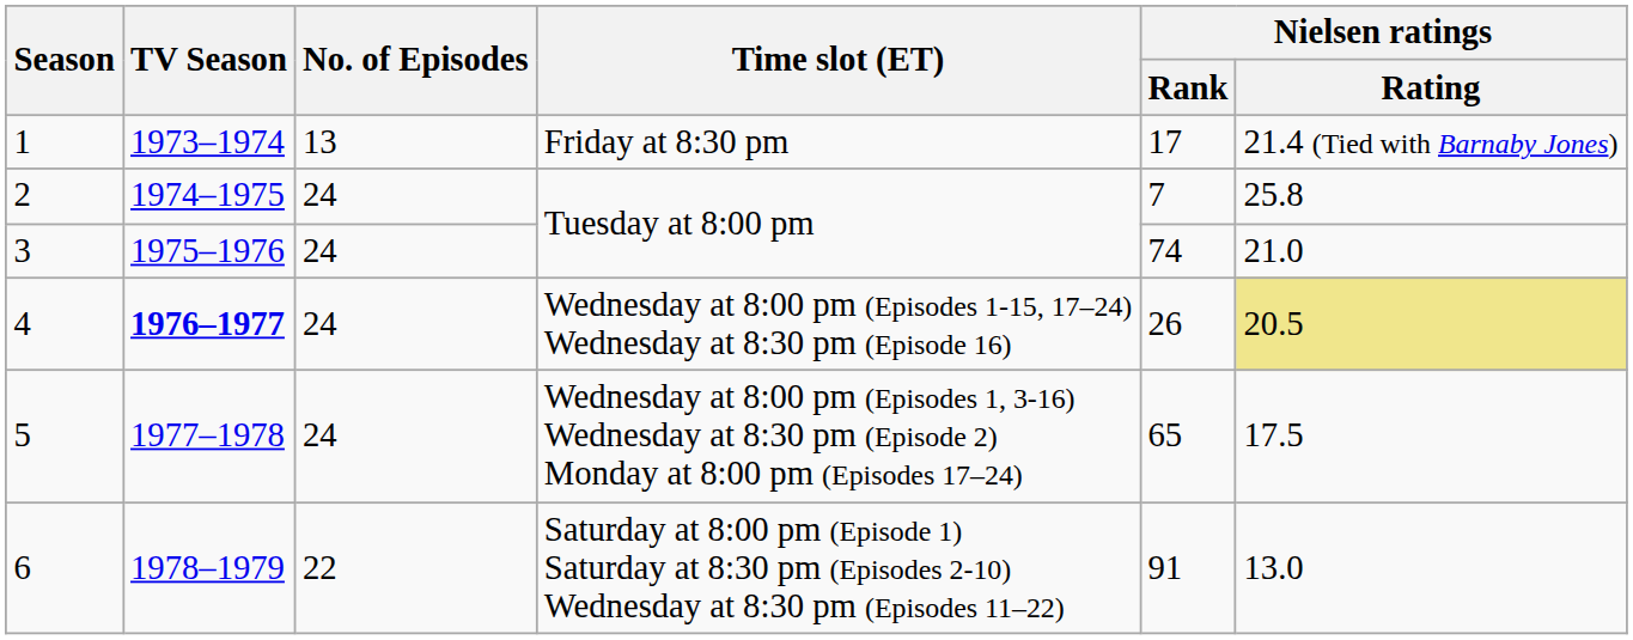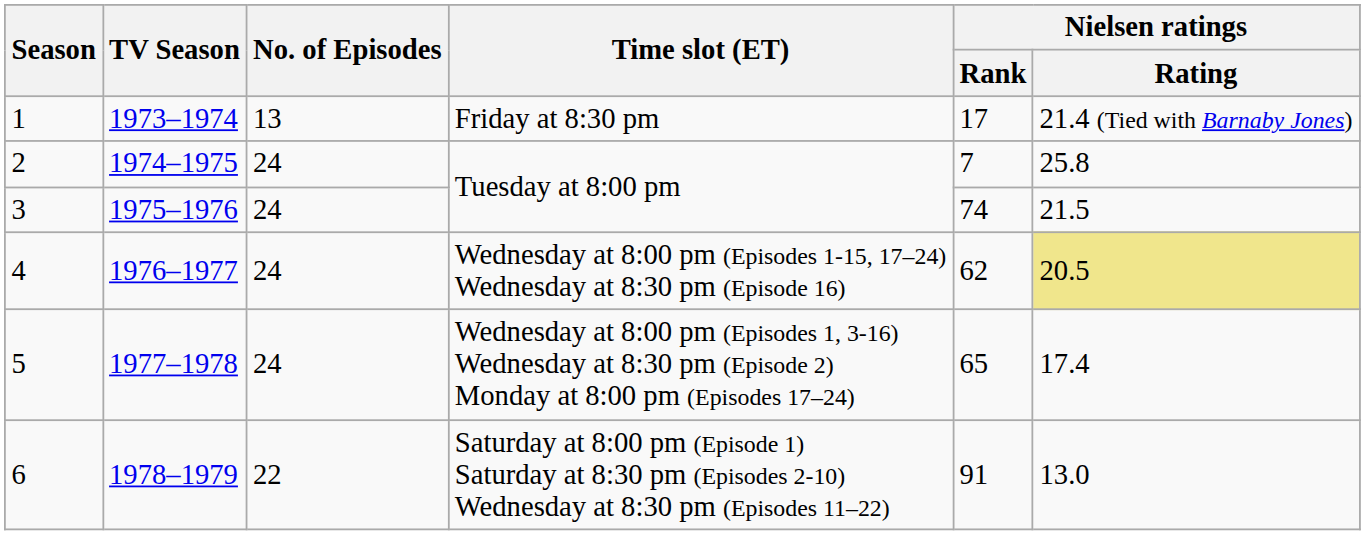 <table class="wikitable">
 <tr>
 <th rowspan="2">Season</th>
 <th rowspan="2">TV Season</th>
 <th rowspan="2">No. of Episodes</th>
 <th rowspan="2">Time slot (ET)</th>
 <th colspan="2">Nielsen ratings</th>
 </tr>
 <tr>
 <th>Rank</th>
 <th>Rating</th>
 </tr>
 <tr>
 <td>1</td>
 <td><a href='#'>1973–1974</a></td>
 <td>13</td>
 <td>Friday at 8:30 pm</td>
 <td>17</td>
 <td>21.4 <small>(Tied with <em><a href='#'>Barnaby Jones</a></em>)</small></td>
 </tr>
 <tr>
 <td>2</td>
 <td><a href='#'>1974–1975</a></td>
 <td>24</td>
 <td rowspan="2">Tuesday at 8:00 pm</td>
 <td>7</td>
 <td>25.8</td>
 </tr>
 <tr>
 <td>3</td>
 <td><a href='#'>1975–1976</a></td>
 <td>24</td>
 <td>74</td>
-<td>21.0</td>
+<td>21.5</td>
 </tr>
 <tr>
 <td>4</td>
-<td><strong><a href='#'>1976–1977</a></strong></td>
+<td><a href='#'>1976–1977</a></td>
 <td>24</td>
 <td>Wednesday at 8:00 pm <small>(Episodes 1-15, 17–24)</small><br>Wednesday at 8:30 pm <small>(Episode 16)</small></td>
-<td>26</td>
+<td>62</td>
 <td style="background: khaki;">20.5</td>
 </tr>
 <tr>
 <td>5</td>
 <td><a href='#'>1977–1978</a></td>
 <td>24</td>
 <td>Wednesday at 8:00 pm <small>(Episodes 1, 3-16)</small><br>Wednesday at 8:30 pm <small>(Episode 2)</small><br>Monday at 8:00 pm <small>(Episodes 17–24)</small></td>
 <td>65 </td>
-<td>17.5 </td>
+<td>17.4 </td>
 </tr>
 <tr>
 <td>6</td>
 <td><a href='#'>1978–1979</a></td>
 <td>22</td>
 <td>Saturday at 8:00 pm <small>(Episode 1)</small><br>Saturday at 8:30 pm <small>(Episodes 2-10)</small><br>Wednesday at 8:30 pm <small>(Episodes 11–22)</small></td>
 <td>91 </td>
 <td>13.0 </td>
 </tr>
 </table>
